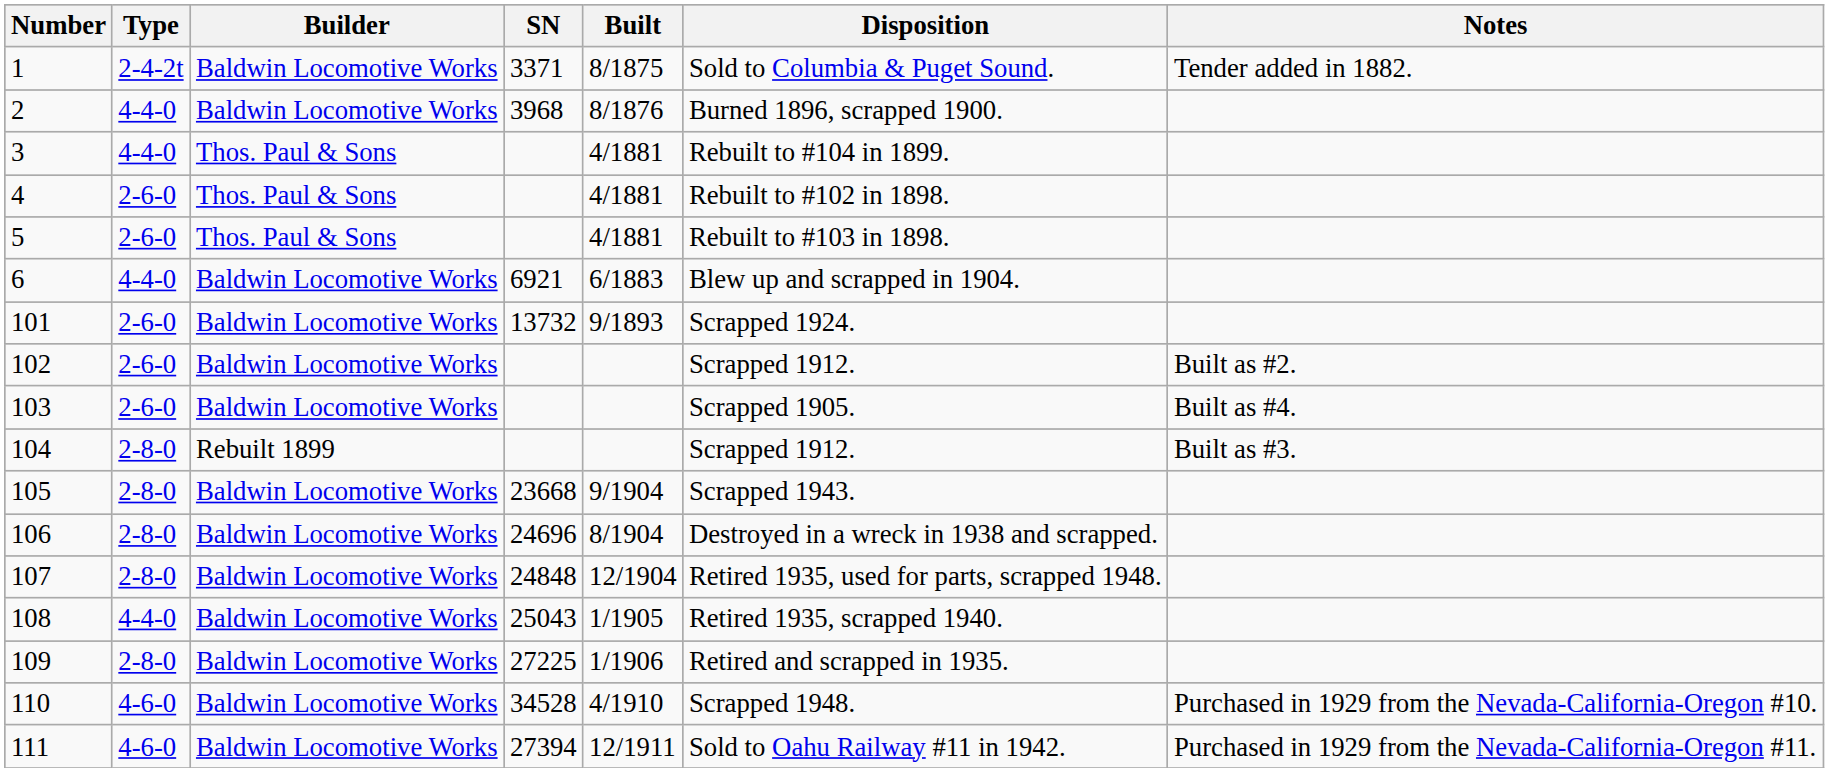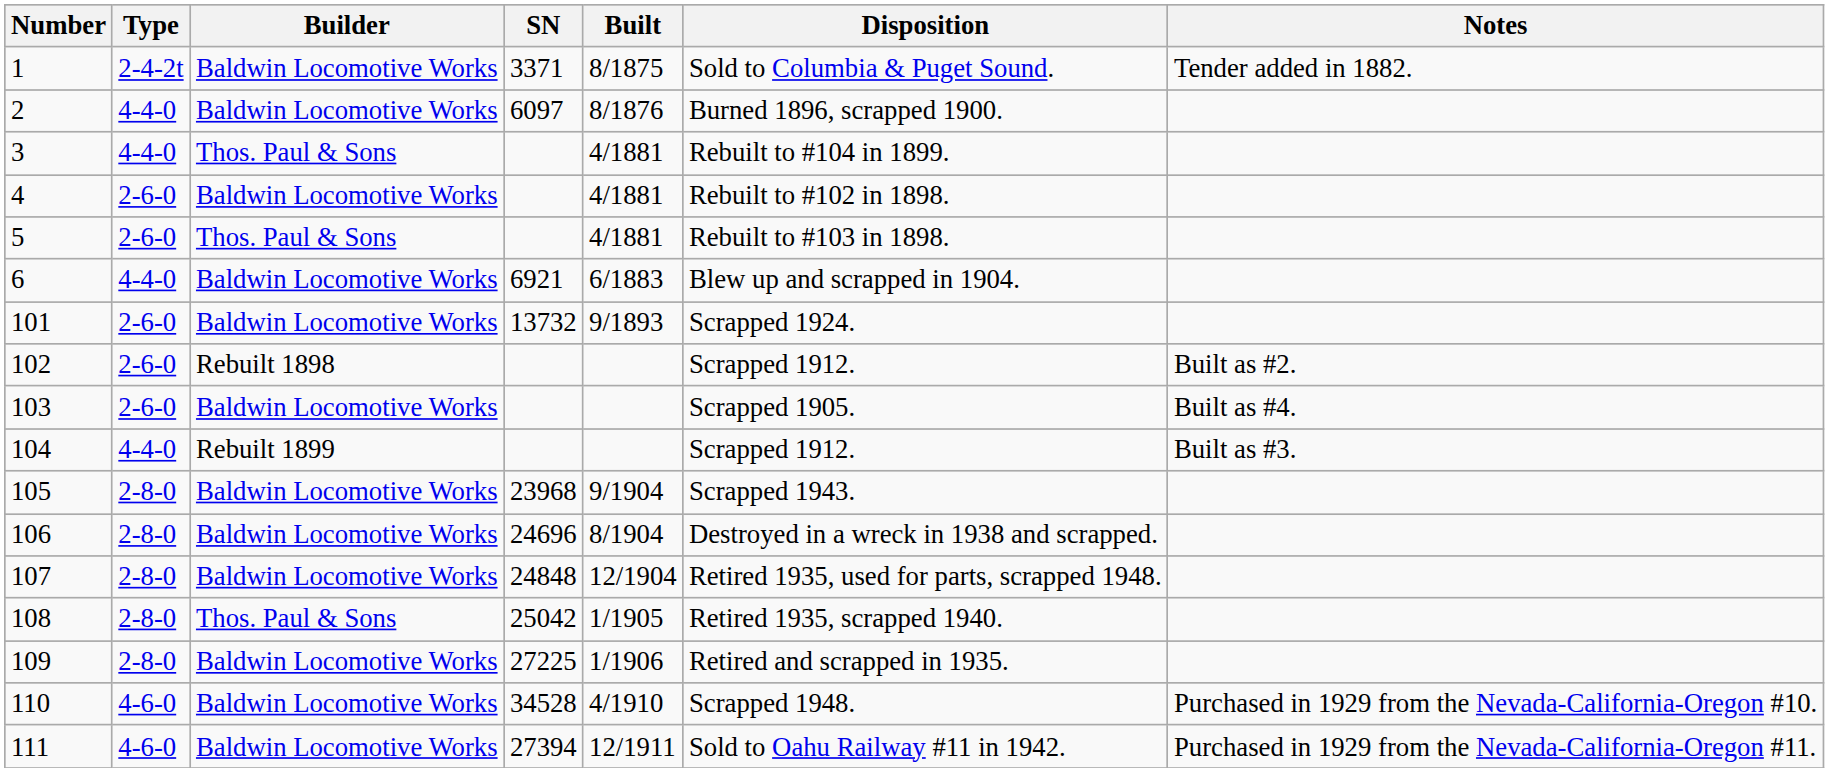 <table class="wikitable">
 <tr>
 <th>Number</th>
 <th>Type</th>
 <th>Builder</th>
 <th>SN</th>
 <th>Built</th>
 <th>Disposition</th>
 <th>Notes</th>
 </tr>
 <tr>
 <td>1</td>
 <td><a href='#'>2-4-2t</a></td>
 <td><a href='#'>Baldwin Locomotive Works</a></td>
 <td>3371</td>
 <td>8/1875</td>
 <td>Sold to <a href='#'>Columbia & Puget Sound</a>.</td>
 <td>Tender added in 1882.</td>
 </tr>
 <tr>
 <td>2</td>
 <td><a href='#'>4-4-0</a></td>
 <td><a href='#'>Baldwin Locomotive Works</a></td>
-<td>3968</td>
+<td>6097</td>
 <td>8/1876</td>
 <td>Burned 1896, scrapped 1900.</td>
 <td></td>
 </tr>
 <tr>
 <td>3</td>
 <td><a href='#'>4-4-0</a></td>
 <td><a href='#'>Thos. Paul & Sons</a></td>
 <td></td>
 <td>4/1881</td>
 <td>Rebuilt to #104 in 1899.</td>
 <td></td>
 </tr>
 <tr>
 <td>4</td>
 <td><a href='#'>2-6-0</a></td>
-<td><a href='#'>Thos. Paul & Sons</a></td>
+<td><a href='#'>Baldwin Locomotive Works</a></td>
 <td></td>
 <td>4/1881</td>
 <td>Rebuilt to #102 in 1898.</td>
 <td></td>
 </tr>
 <tr>
 <td>5</td>
 <td><a href='#'>2-6-0</a></td>
 <td><a href='#'>Thos. Paul & Sons</a></td>
 <td></td>
 <td>4/1881</td>
 <td>Rebuilt to #103 in 1898.</td>
 <td></td>
 </tr>
 <tr>
 <td>6</td>
 <td><a href='#'>4-4-0</a></td>
 <td><a href='#'>Baldwin Locomotive Works</a></td>
 <td>6921</td>
 <td>6/1883</td>
 <td>Blew up and scrapped in 1904.</td>
 <td></td>
 </tr>
 <tr>
 <td>101</td>
 <td><a href='#'>2-6-0</a></td>
 <td><a href='#'>Baldwin Locomotive Works</a></td>
 <td>13732</td>
 <td>9/1893</td>
 <td>Scrapped 1924.</td>
 <td></td>
 </tr>
 <tr>
 <td>102</td>
 <td><a href='#'>2-6-0</a></td>
-<td><a href='#'>Baldwin Locomotive Works</a></td>
+<td>Rebuilt 1898</td>
 <td></td>
 <td></td>
 <td>Scrapped 1912.</td>
 <td>Built as #2.</td>
 </tr>
 <tr>
 <td>103</td>
 <td><a href='#'>2-6-0</a></td>
 <td><a href='#'>Baldwin Locomotive Works</a></td>
 <td></td>
 <td></td>
 <td>Scrapped 1905.</td>
 <td>Built as #4.</td>
 </tr>
 <tr>
 <td>104</td>
-<td><a href='#'>2-8-0</a></td>
+<td><a href='#'>4-4-0</a></td>
 <td>Rebuilt 1899</td>
 <td></td>
 <td></td>
 <td>Scrapped 1912.</td>
 <td>Built as #3.</td>
 </tr>
 <tr>
 <td>105</td>
 <td><a href='#'>2-8-0</a></td>
 <td><a href='#'>Baldwin Locomotive Works</a></td>
-<td>23668</td>
+<td>23968</td>
 <td>9/1904</td>
 <td>Scrapped 1943.</td>
 <td></td>
 </tr>
 <tr>
 <td>106</td>
 <td><a href='#'>2-8-0</a></td>
 <td><a href='#'>Baldwin Locomotive Works</a></td>
 <td>24696</td>
 <td>8/1904</td>
 <td>Destroyed in a wreck in 1938 and scrapped.</td>
 <td></td>
 </tr>
 <tr>
 <td>107</td>
 <td><a href='#'>2-8-0</a></td>
 <td><a href='#'>Baldwin Locomotive Works</a></td>
 <td>24848</td>
 <td>12/1904</td>
 <td>Retired 1935, used for parts, scrapped 1948.</td>
 <td></td>
 </tr>
 <tr>
 <td>108</td>
-<td><a href='#'>4-4-0</a></td>
-<td><a href='#'>Baldwin Locomotive Works</a></td>
-<td>25043</td>
+<td><a href='#'>2-8-0</a></td>
+<td><a href='#'>Thos. Paul & Sons</a></td>
+<td>25042</td>
 <td>1/1905</td>
 <td>Retired 1935, scrapped 1940.</td>
 <td></td>
 </tr>
 <tr>
 <td>109</td>
 <td><a href='#'>2-8-0</a></td>
 <td><a href='#'>Baldwin Locomotive Works</a></td>
 <td>27225</td>
 <td>1/1906</td>
 <td>Retired and scrapped in 1935.</td>
 <td></td>
 </tr>
 <tr>
 <td>110</td>
 <td><a href='#'>4-6-0</a></td>
 <td><a href='#'>Baldwin Locomotive Works</a></td>
 <td>34528</td>
 <td>4/1910</td>
 <td>Scrapped 1948.</td>
 <td>Purchased in 1929 from the <a href='#'>Nevada-California-Oregon</a> #10.</td>
 </tr>
 <tr>
 <td>111</td>
 <td><a href='#'>4-6-0</a></td>
 <td><a href='#'>Baldwin Locomotive Works</a></td>
 <td>27394</td>
 <td>12/1911</td>
 <td>Sold to <a href='#'>Oahu Railway</a> #11 in 1942.</td>
 <td>Purchased in 1929 from the <a href='#'>Nevada-California-Oregon</a> #11.</td>
 </tr>
 </table>
